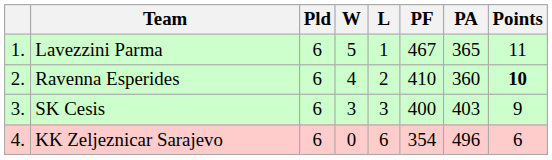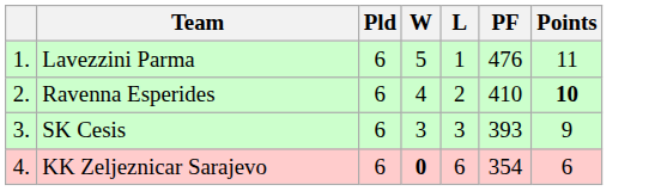 <table class=wikitable style="text-align:center">
 <tr>
 <th width=15></th>
 <th width=220>Team</th>
 <th width=20>Pld</th>
 <th width=20>W</th>
 <th width=20>L</th>
 <th width=30>PF</th>
-<th width=30>PA</th>
 <th width=30>Points</th>
 </tr>
 <tr style="background: #ccffcc;">
 <td>1.</td>
 <td align=left> Lavezzini Parma</td>
 <td>6</td>
 <td>5</td>
 <td>1</td>
-<td>467</td>
-<td>365</td>
+<td>476</td>
 <td>11</td>
 </tr>
 <tr style="background: #ccffcc;">
 <td>2.</td>
 <td align=left> Ravenna Esperides</td>
 <td>6</td>
 <td>4</td>
 <td>2</td>
 <td>410</td>
-<td>360</td>
 <td><strong>10</strong></td>
 </tr>
 <tr style="background: #ccffcc;">
 <td>3.</td>
 <td align=left> SK Cesis</td>
 <td>6</td>
 <td>3</td>
 <td>3</td>
-<td>400</td>
-<td>403</td>
+<td>393</td>
 <td>9</td>
 </tr>
 <tr style="background: #ffcccc;">
 <td>4.</td>
 <td align=left> KK Zeljeznicar Sarajevo</td>
 <td>6</td>
-<td>0</td>
+<td><strong>0</strong></td>
 <td>6</td>
 <td>354</td>
-<td>496</td>
 <td>6</td>
 </tr>
 </table>
